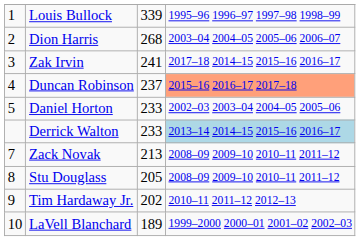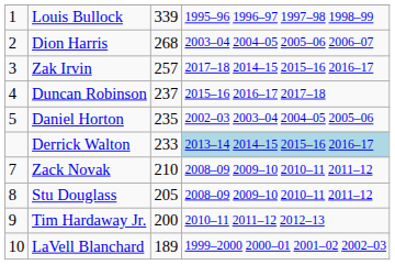 <table class="wikitable">
 <tr>
 </tr>
 <tr>
 <td>1</td>
 <td><a href='#'>Louis Bullock</a></td>
 <td>339</td>
 <td style="font-size:80%;"><a href='#'>1995–96</a> <a href='#'>1996–97</a> <a href='#'>1997–98</a> <a href='#'>1998–99</a></td>
 </tr>
 <tr>
 <td>2</td>
 <td><a href='#'>Dion Harris</a></td>
 <td>268</td>
 <td style="font-size:80%;"><a href='#'>2003–04</a> <a href='#'>2004–05</a> <a href='#'>2005–06</a> <a href='#'>2006–07</a></td>
 </tr>
 <tr>
 <td>3</td>
 <td><a href='#'>Zak Irvin</a></td>
-<td>241</td>
+<td>257</td>
 <td style="font-size:80%;"><a href='#'>2017–18</a> <a href='#'>2014–15</a> <a href='#'>2015–16</a> <a href='#'>2016–17</a></td>
 </tr>
 <tr>
 <td>4</td>
 <td><a href='#'>Duncan Robinson</a></td>
 <td>237</td>
-<td style="background: lightsalmon; font-size:80%;"><a href='#'>2015–16</a> <a href='#'>2016–17</a> <a href='#'>2017–18</a></td>
+<td style="font-size:80%;"><a href='#'>2015–16</a> <a href='#'>2016–17</a> <a href='#'>2017–18</a></td>
 </tr>
 <tr>
 <td>5</td>
 <td><a href='#'>Daniel Horton</a></td>
-<td>233</td>
+<td>235</td>
 <td style="font-size:80%;"><a href='#'>2002–03</a> <a href='#'>2003–04</a> <a href='#'>2004–05</a> <a href='#'>2005–06</a></td>
 </tr>
 <tr>
 <td></td>
 <td><a href='#'>Derrick Walton</a></td>
 <td>233</td>
 <td style="background: lightblue; font-size:80%;"><a href='#'>2013–14</a> <a href='#'>2014–15</a> <a href='#'>2015–16</a> <a href='#'>2016–17</a></td>
 </tr>
 <tr>
 <td>7</td>
 <td><a href='#'>Zack Novak</a></td>
-<td>213</td>
+<td>210</td>
 <td style="font-size:80%;"><a href='#'>2008–09</a> <a href='#'>2009–10</a> <a href='#'>2010–11</a> <a href='#'>2011–12</a></td>
 </tr>
 <tr>
 <td>8</td>
 <td><a href='#'>Stu Douglass</a></td>
 <td>205</td>
 <td style="font-size:80%;"><a href='#'>2008–09</a> <a href='#'>2009–10</a> <a href='#'>2010–11</a> <a href='#'>2011–12</a></td>
 </tr>
 <tr>
 <td>9</td>
 <td><a href='#'>Tim Hardaway Jr.</a></td>
-<td>202</td>
+<td>200</td>
 <td style="font-size:80%;"><a href='#'>2010–11</a> <a href='#'>2011–12</a> <a href='#'>2012–13</a></td>
 </tr>
 <tr>
 <td>10</td>
 <td><a href='#'>LaVell Blanchard</a></td>
 <td>189</td>
 <td style="font-size:80%;"><a href='#'>1999–2000</a> <a href='#'>2000–01</a> <a href='#'>2001–02</a> <a href='#'>2002–03</a></td>
 </tr>
 </table>
